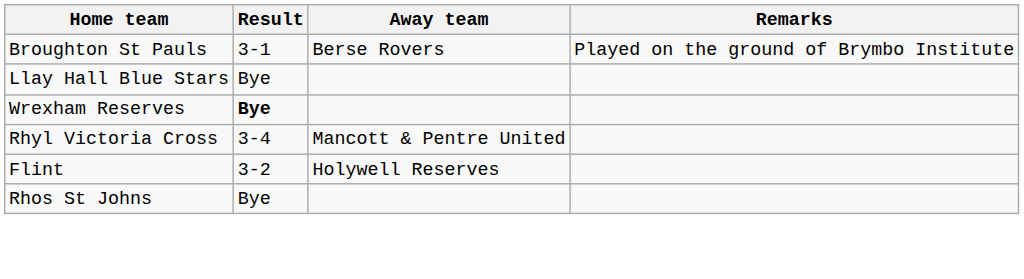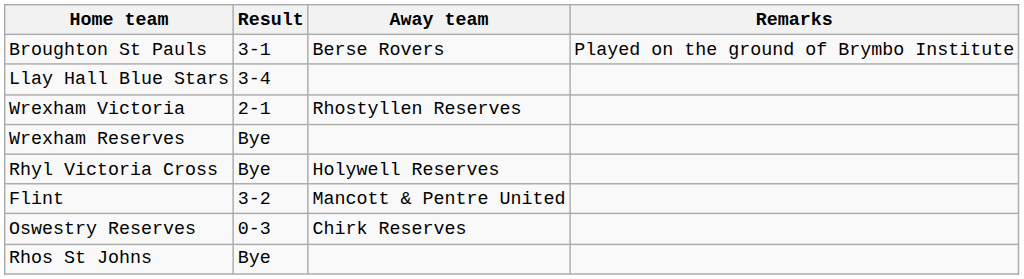 <table class="wikitable">
 <tr>
 <th>Home team</th>
 <th>Result</th>
 <th>Away team</th>
 <th>Remarks</th>
 </tr>
 <tr>
 <td>Broughton St Pauls</td>
 <td>3-1</td>
 <td>Berse Rovers</td>
 <td>Played on the ground of Brymbo Institute</td>
 </tr>
 <tr>
 <td>Llay Hall Blue Stars</td>
+<td>3-4</td>
+<td></td>
+<td></td>
+</tr>
+<tr>
+<td>Wrexham Victoria</td>
+<td>2-1</td>
+<td>Rhostyllen Reserves</td>
+<td></td>
+</tr>
+<tr>
+<td>Wrexham Reserves</td>
 <td>Bye</td>
 <td></td>
 <td></td>
 </tr>
 <tr>
-<td>Wrexham Reserves</td>
-<td><strong>Bye</strong></td>
-<td></td>
-<td></td>
-</tr>
-<tr>
 <td>Rhyl Victoria Cross</td>
-<td>3-4</td>
-<td>Mancott & Pentre United</td>
+<td>Bye</td>
+<td>Holywell Reserves</td>
 <td></td>
 </tr>
 <tr>
 <td>Flint</td>
 <td>3-2</td>
-<td>Holywell Reserves</td>
+<td>Mancott & Pentre United</td>
+<td></td>
+</tr>
+<tr>
+<td> Oswestry Reserves</td>
+<td>0-3</td>
+<td>Chirk Reserves</td>
 <td></td>
 </tr>
 <tr>
 <td>Rhos St Johns</td>
 <td>Bye</td>
 <td></td>
 <td></td>
 </tr>
 </table>
